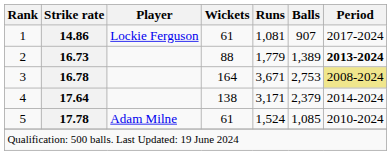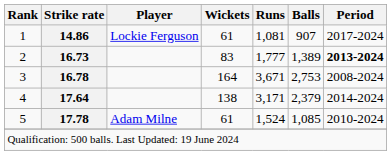 <table class="wikitable plainrowheaders sortable">
 <tr>
 <th scope=col>Rank</th>
 <th scope=col>Strike rate</th>
 <th scope=col>Player</th>
 <th scope=col>Wickets</th>
 <th scope=col>Runs</th>
 <th scope=col>Balls</th>
 <th scope=col>Period</th>
 </tr>
 <tr>
 <td align=center>1</td>
 <th scope=row style=text-align:center;>14.86</th>
 <td><a href='#'>Lockie Ferguson</a></td>
 <td align=center>61</td>
 <td align=center>1,081</td>
 <td align=center>907</td>
 <td>2017-2024</td>
 </tr>
 <tr>
 <td align=center>2</td>
 <th scope=row style=text-align:center;>16.73</th>
 <td></td>
-<td align=center>88</td>
-<td align=center>1,779</td>
+<td align=center>83</td>
+<td align=center>1,777</td>
 <td align=center>1,389</td>
 <td><strong>2013-2024</strong></td>
 </tr>
 <tr>
 <td align=center>3</td>
 <th scope=row style=text-align:center;>16.78</th>
 <td></td>
 <td align=center>164</td>
 <td align=center>3,671</td>
 <td align=center>2,753</td>
-<td style="background: khaki;">2008-2024</td>
+<td>2008-2024</td>
 </tr>
 <tr>
 <td align=center>4</td>
 <th scope=row style=text-align:center;>17.64</th>
 <td></td>
 <td align=center>138</td>
 <td align=center>3,171</td>
 <td align=center>2,379</td>
 <td>2014-2024</td>
 </tr>
 <tr>
 <td align=center>5</td>
 <th scope=row style=text-align:center;>17.78</th>
 <td><a href='#'>Adam Milne</a></td>
 <td align=center>61</td>
 <td align=center>1,524</td>
 <td align=center>1,085</td>
 <td>2010-2024</td>
 </tr>
 <tr>
 </tr>
 <tr class=sortbottom>
 <td colspan=7><small>Qualification: 500 balls. Last Updated: 19 June 2024</small></td>
 </tr>
 </table>
